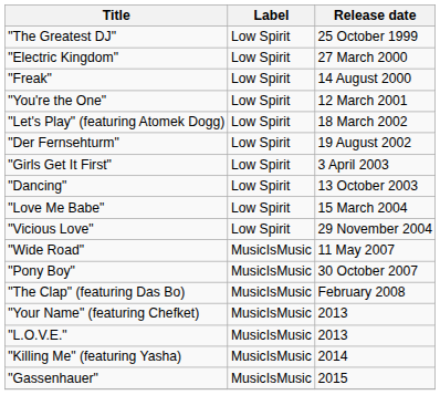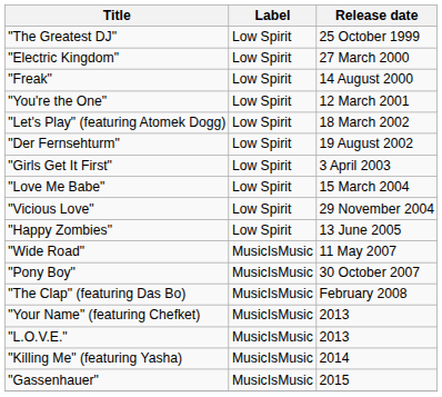 <table class="wikitable">
 <tr>
 <th>Title</th>
 <th>Label</th>
 <th>Release date</th>
 </tr>
 <tr>
 <td>"The Greatest DJ"</td>
 <td>Low Spirit</td>
 <td>25 October 1999</td>
 </tr>
 <tr>
 <td>"Electric Kingdom"</td>
 <td>Low Spirit</td>
 <td>27 March 2000</td>
 </tr>
 <tr>
 <td>"Freak"</td>
 <td>Low Spirit</td>
 <td>14 August 2000</td>
 </tr>
 <tr>
 <td>"You're the One"</td>
 <td>Low Spirit</td>
 <td>12 March 2001</td>
 </tr>
 <tr>
 <td>"Let's Play" (featuring Atomek Dogg)</td>
 <td>Low Spirit</td>
 <td>18 March 2002</td>
 </tr>
 <tr>
 <td>"Der Fernsehturm"</td>
 <td>Low Spirit</td>
 <td>19 August 2002</td>
 </tr>
 <tr>
 <td>"Girls Get It First"</td>
 <td>Low Spirit</td>
 <td>3 April 2003</td>
 </tr>
 <tr>
-<td>"Dancing"</td>
-<td>Low Spirit</td>
-<td>13 October 2003</td>
-</tr>
-<tr>
 <td>"Love Me Babe"</td>
 <td>Low Spirit</td>
 <td>15 March 2004</td>
 </tr>
 <tr>
 <td>"Vicious Love"</td>
 <td>Low Spirit</td>
 <td>29 November 2004</td>
+</tr>
+<tr>
+<td>"Happy Zombies"</td>
+<td>Low Spirit</td>
+<td>13 June 2005</td>
 </tr>
 <tr>
 <td>"Wide Road"</td>
 <td>MusicIsMusic</td>
 <td>11 May 2007</td>
 </tr>
 <tr>
 <td>"Pony Boy"</td>
 <td>MusicIsMusic</td>
 <td>30 October 2007</td>
 </tr>
 <tr>
 <td>"The Clap" (featuring Das Bo)</td>
 <td>MusicIsMusic</td>
 <td>February 2008</td>
 </tr>
 <tr>
 <td>"Your Name" (featuring Chefket)</td>
 <td>MusicIsMusic</td>
 <td>2013</td>
 </tr>
 <tr>
 <td>"L.O.V.E."</td>
 <td>MusicIsMusic</td>
 <td>2013</td>
 </tr>
 <tr>
 <td>"Killing Me" (featuring Yasha)</td>
 <td>MusicIsMusic</td>
 <td>2014</td>
 </tr>
 <tr>
 <td>"Gassenhauer"</td>
 <td>MusicIsMusic</td>
 <td>2015</td>
 </tr>
 <tr>
 </tr>
 </table>
